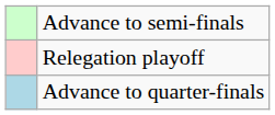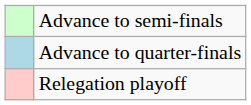 <table class="wikitable" align="right">
 <tr>
 <td style="background:#cfc;">    </td>
 <td>Advance to semi-finals</td>
 </tr>
 <tr>
+<td style="background:#ADD8E6;">    </td>
+<td>Advance to quarter-finals</td>
+</tr>
+<tr>
 <td style="background:#fcc;">    </td>
 <td>Relegation playoff</td>
 </tr>
-<tr>
-<td style="background:#ADD8E6;">    </td>
-<td>Advance to quarter-finals</td>
-</tr>
 </table>
